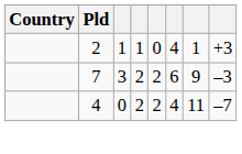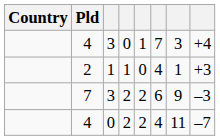 <table class="wikitable sortable" style="text-align:center;">
 <tr>
 <th>Country</th>
 <th>Pld</th>
 <th></th>
 <th></th>
 <th></th>
 <th></th>
 <th></th>
 <th></th>
+</tr>
+<tr>
+<td style="text-align:left;"></td>
+<td>4</td>
+<td>3</td>
+<td>0</td>
+<td>1</td>
+<td>7</td>
+<td>3</td>
+<td>+4</td>
 </tr>
 <tr>
 <td style="text-align:left;"></td>
 <td>2</td>
 <td>1</td>
 <td>1</td>
 <td>0</td>
 <td>4</td>
 <td>1</td>
 <td>+3</td>
 </tr>
 <tr>
 <td style="text-align:left;"></td>
 <td>7</td>
 <td>3</td>
 <td>2</td>
 <td>2</td>
 <td>6</td>
 <td>9</td>
 <td>–3</td>
 </tr>
 <tr>
 <td style="text-align:left;"></td>
 <td>4</td>
 <td>0</td>
 <td>2</td>
 <td>2</td>
 <td>4</td>
 <td>11</td>
 <td>–7</td>
 </tr>
 </table>
